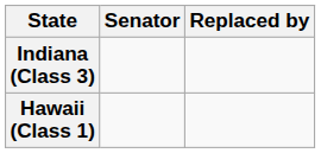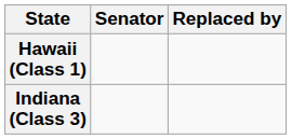 <table class="wikitable sortable plainrowheaders">
 <tr>
 <th scope="col">State</th>
 <th scope="col">Senator</th>
 <th scope="col">Replaced by</th>
 </tr>
 <tr>
+<th>Hawaii<br>(Class 1)</th>
+<td></td>
+<td></td>
+</tr>
+<tr>
 <th>Indiana<br>(Class 3)</th>
 <td></td>
 <td></td>
 </tr>
-<tr>
-<th>Hawaii<br>(Class 1)</th>
-<td></td>
-<td></td>
-</tr>
 </table>
